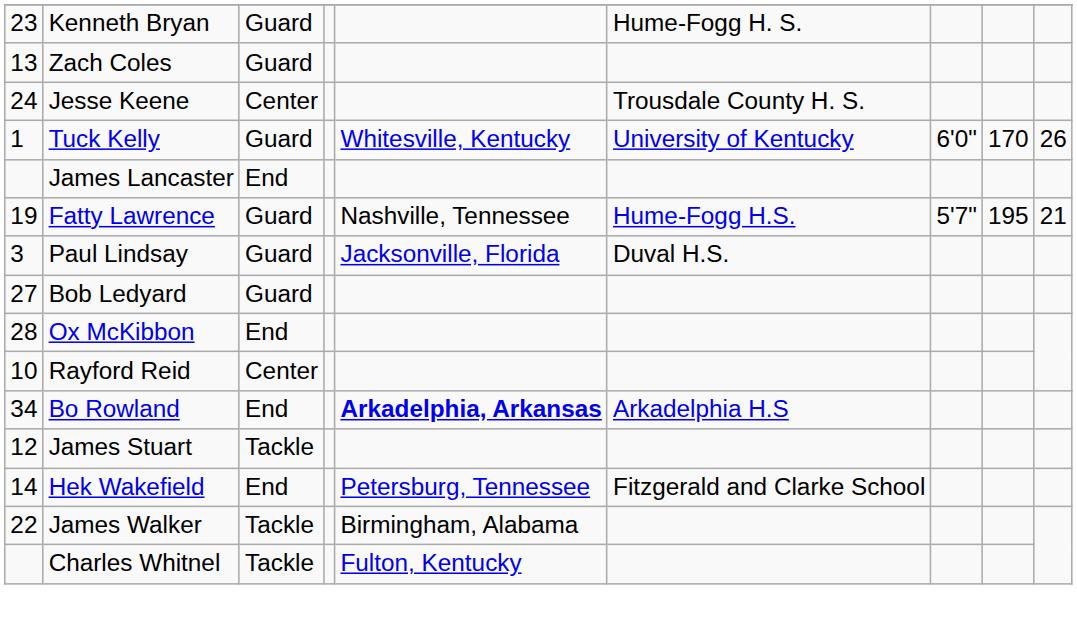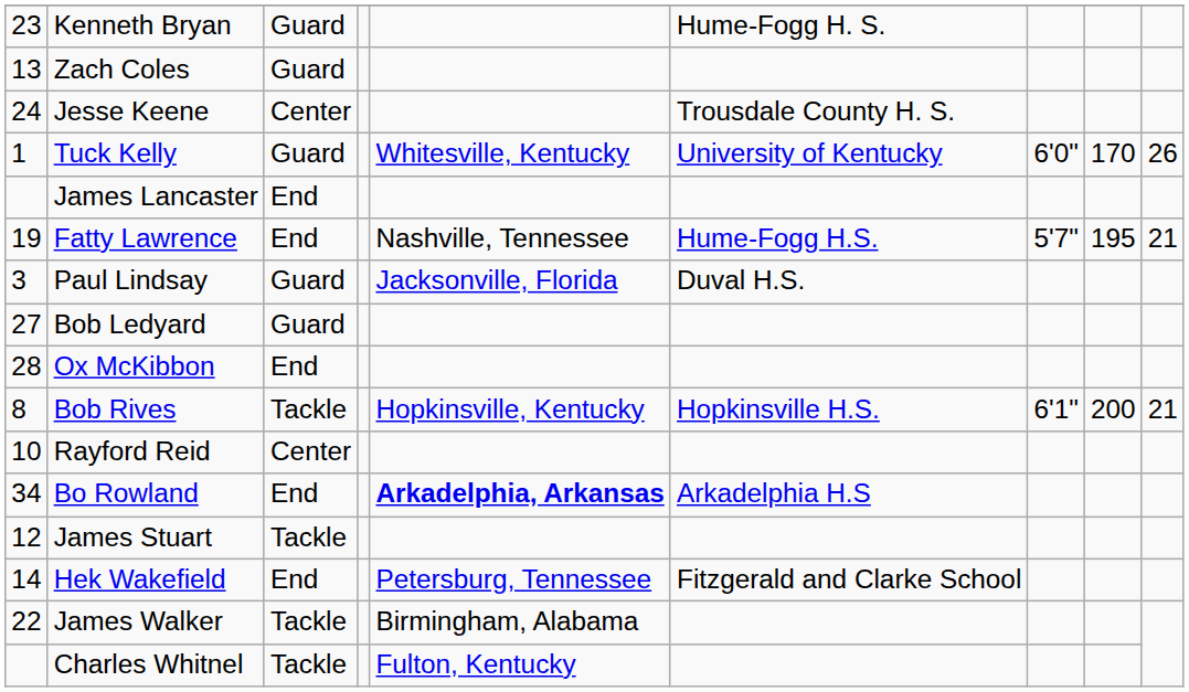 <table class="wikitable">
 <tr>
 </tr>
 <tr>
 <td>23</td>
 <td>Kenneth Bryan</td>
 <td>Guard</td>
 <td></td>
 <td></td>
 <td>Hume-Fogg H. S.</td>
 <td></td>
 <td></td>
 <td></td>
 </tr>
 <tr>
 <td>13</td>
 <td>Zach Coles</td>
 <td>Guard</td>
 <td></td>
 <td></td>
 <td></td>
 <td></td>
 <td></td>
 <td></td>
 </tr>
 <tr>
 <td>24</td>
 <td>Jesse Keene</td>
 <td>Center</td>
 <td></td>
 <td></td>
 <td>Trousdale County H. S.</td>
 <td></td>
 <td></td>
 <td></td>
 </tr>
 <tr>
 <td>1</td>
 <td><a href='#'>Tuck Kelly</a></td>
 <td>Guard</td>
 <td></td>
 <td><a href='#'>Whitesville, Kentucky</a></td>
 <td><a href='#'>University of Kentucky</a></td>
 <td>6'0"</td>
 <td>170</td>
 <td>26</td>
 </tr>
 <tr>
 <td></td>
 <td>James Lancaster</td>
 <td>End</td>
 <td></td>
 <td></td>
 <td></td>
 <td></td>
 <td></td>
 </tr>
 <tr>
 <td>19</td>
 <td><a href='#'>Fatty Lawrence</a></td>
-<td>Guard</td>
+<td>End</td>
 <td></td>
 <td>Nashville, Tennessee</td>
 <td><a href='#'>Hume-Fogg H.S.</a></td>
 <td>5'7"</td>
 <td>195</td>
 <td>21</td>
 </tr>
 <tr>
 <td>3</td>
 <td>Paul Lindsay</td>
 <td>Guard</td>
 <td></td>
 <td><a href='#'>Jacksonville, Florida</a></td>
 <td>Duval H.S.</td>
 <td></td>
 <td></td>
 <td></td>
 </tr>
 <tr>
 <td>27</td>
 <td>Bob Ledyard</td>
 <td>Guard</td>
 <td></td>
 <td></td>
 <td></td>
 <td></td>
 <td></td>
 <td></td>
 </tr>
 <tr>
 <td>28</td>
 <td><a href='#'>Ox McKibbon</a></td>
 <td>End</td>
 <td></td>
 <td></td>
 <td></td>
 <td></td>
 <td></td>
+</tr>
+<tr>
+<td>8</td>
+<td><a href='#'>Bob Rives</a></td>
+<td>Tackle</td>
+<td></td>
+<td><a href='#'>Hopkinsville, Kentucky</a></td>
+<td><a href='#'>Hopkinsville H.S.</a></td>
+<td>6'1"</td>
+<td>200</td>
+<td>21</td>
 </tr>
 <tr>
 <td>10</td>
 <td>Rayford Reid</td>
 <td>Center</td>
 <td></td>
 <td></td>
 <td></td>
 <td></td>
 <td></td>
 </tr>
 <tr>
 <td>34</td>
 <td><a href='#'>Bo Rowland</a></td>
 <td>End</td>
 <td></td>
 <td><strong><a href='#'>Arkadelphia, Arkansas</a></strong></td>
 <td><a href='#'>Arkadelphia H.S</a></td>
 <td></td>
 <td></td>
 <td></td>
 </tr>
 <tr>
 <td>12</td>
 <td>James Stuart</td>
 <td>Tackle</td>
 <td></td>
 <td></td>
 <td></td>
 <td></td>
 <td></td>
 </tr>
 <tr>
 <td>14</td>
 <td><a href='#'>Hek Wakefield</a></td>
 <td>End</td>
 <td></td>
 <td><a href='#'>Petersburg, Tennessee</a></td>
 <td>Fitzgerald and Clarke School</td>
 <td></td>
 <td></td>
 <td></td>
 </tr>
 <tr>
 <td>22</td>
 <td>James Walker</td>
 <td>Tackle</td>
 <td></td>
 <td>Birmingham, Alabama</td>
 <td></td>
 <td></td>
 <td></td>
 </tr>
 <tr>
 <td></td>
 <td>Charles Whitnel</td>
 <td>Tackle</td>
 <td></td>
 <td><a href='#'>Fulton, Kentucky</a></td>
 <td></td>
 <td></td>
 <td></td>
 </tr>
 </table>
